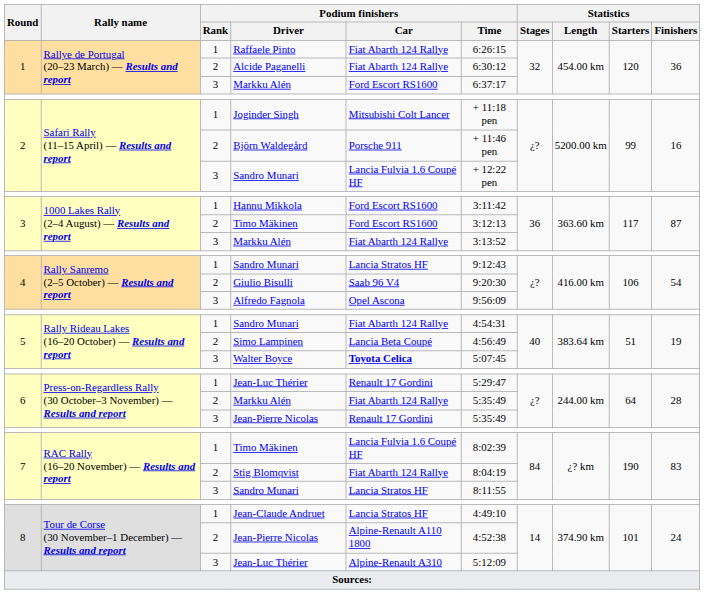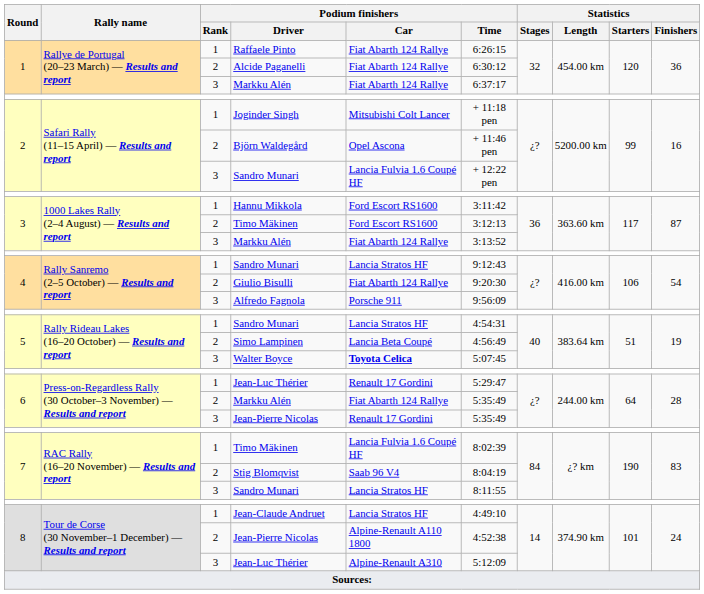 <table class="wikitable" style="font-size:85%;">
 <tr>
 <th rowspan=2>Round</th>
 <th style="width:22em" rowspan=2>Rally name</th>
 <th colspan=4>Podium finishers</th>
 <th colspan=4>Statistics</th>
 </tr>
 <tr>
 <th>Rank</th>
 <th style="width:15em">Driver</th>
 <th style="width:15em">Car</th>
 <th style="width:6em">Time</th>
 <th>Stages</th>
 <th>Length</th>
 <th>Starters</th>
 <th>Finishers</th>
 </tr>
 <tr>
 <td style="background:#ffdf9f;" rowspan=3 align=center>1</td>
 <td style="background:#ffdf9f;" rowspan=3> <a href='#'>Rallye de Portugal</a><br>(20–23 March) — <strong><em><a href='#'>Results and report</a></em></strong></td>
 <td align=center>1</td>
 <td> <a href='#'>Raffaele Pinto</a></td>
 <td><a href='#'>Fiat Abarth 124 Rallye</a></td>
 <td align=center>6:26:15</td>
 <td rowspan=3 align=center>32</td>
 <td rowspan=3 align=center>454.00 km</td>
 <td rowspan=3 align=center>120</td>
 <td rowspan=3 align=center>36</td>
 </tr>
 <tr>
 <td align=center>2</td>
 <td> <a href='#'>Alcide Paganelli</a></td>
 <td><a href='#'>Fiat Abarth 124 Rallye</a></td>
 <td align=center>6:30:12</td>
 </tr>
 <tr>
 <td align=center>3</td>
 <td> <a href='#'>Markku Alén</a></td>
-<td><a href='#'>Ford Escort RS1600</a></td>
+<td><a href='#'>Fiat Abarth 124 Rallye</a></td>
 <td align=center>6:37:17</td>
 </tr>
 <tr style="background:white;">
 <td colspan="12"></td>
 </tr>
 <tr>
 <td style="background:#ffffbf;" rowspan=3 align=center>2</td>
 <td style="background:#ffffbf;" rowspan=3> <a href='#'>Safari Rally</a><br>(11–15 April) — <strong><em><a href='#'>Results and report</a></em></strong></td>
 <td align=center>1</td>
 <td> <a href='#'>Joginder Singh</a></td>
 <td><a href='#'>Mitsubishi Colt Lancer</a></td>
 <td align=center>+ 11:18 pen</td>
 <td rowspan=3 align=center>¿?</td>
 <td rowspan=3 align=center>5200.00 km</td>
 <td rowspan=3 align=center>99</td>
 <td rowspan=3 align=center>16</td>
 </tr>
 <tr>
 <td align=center>2</td>
 <td> <a href='#'>Björn Waldegård</a></td>
-<td><a href='#'>Porsche 911</a></td>
+<td><a href='#'>Opel Ascona</a></td>
 <td align=center>+ 11:46 pen</td>
 </tr>
 <tr>
 <td align=center>3</td>
 <td> <a href='#'>Sandro Munari</a></td>
 <td><a href='#'>Lancia Fulvia 1.6 Coupé HF</a></td>
 <td align=center>+ 12:22 pen</td>
 </tr>
 <tr style="background:white;">
 <td colspan="12"></td>
 </tr>
 <tr>
 <td style="background:#ffffbf;" rowspan=3 align=center>3</td>
 <td style="background:#ffffbf;" rowspan=3> <a href='#'>1000 Lakes Rally</a><br>(2–4 August) — <strong><em><a href='#'>Results and report</a></em></strong></td>
 <td align=center>1</td>
 <td> <a href='#'>Hannu Mikkola</a></td>
 <td><a href='#'>Ford Escort RS1600</a></td>
 <td align=center>3:11:42</td>
 <td rowspan=3 align=center>36</td>
 <td rowspan=3 align=center>363.60 km</td>
 <td rowspan=3 align=center>117</td>
 <td rowspan=3 align=center>87</td>
 </tr>
 <tr>
 <td align=center>2</td>
 <td> <a href='#'>Timo Mäkinen</a></td>
 <td><a href='#'>Ford Escort RS1600</a></td>
 <td align=center>3:12:13</td>
 </tr>
 <tr>
 <td align=center>3</td>
 <td> <a href='#'>Markku Alén</a></td>
 <td><a href='#'>Fiat Abarth 124 Rallye</a></td>
 <td align=center>3:13:52</td>
 </tr>
 <tr style="background:white;">
 <td colspan="12"></td>
 </tr>
 <tr>
 <td style="background:#ffdf9f;" rowspan=3 align=center>4</td>
 <td style="background:#ffdf9f;" rowspan=3> <a href='#'>Rally Sanremo</a><br>(2–5 October) — <strong><em><a href='#'>Results and report</a></em></strong></td>
 <td align=center>1</td>
 <td> <a href='#'>Sandro Munari</a></td>
 <td><a href='#'>Lancia Stratos HF</a></td>
 <td align=center>9:12:43</td>
 <td rowspan=3 align=center>¿?</td>
 <td rowspan=3 align=center>416.00 km</td>
 <td rowspan=3 align=center>106</td>
 <td rowspan=3 align=center>54</td>
 </tr>
 <tr>
 <td align=center>2</td>
 <td> <a href='#'>Giulio Bisulli</a></td>
-<td><a href='#'>Saab 96 V4</a></td>
+<td><a href='#'>Fiat Abarth 124 Rallye</a></td>
 <td align=center>9:20:30</td>
 </tr>
 <tr>
 <td align=center>3</td>
 <td> <a href='#'>Alfredo Fagnola</a></td>
-<td><a href='#'>Opel Ascona</a></td>
+<td><a href='#'>Porsche 911</a></td>
 <td align=center>9:56:09</td>
 </tr>
 <tr style="background:white;">
 <td colspan="12"></td>
 </tr>
 <tr>
 <td style="background:#ffffbf;" rowspan=3 align=center>5</td>
 <td style="background:#ffffbf;" rowspan=3> <a href='#'>Rally Rideau Lakes</a><br>(16–20 October) — <strong><em><a href='#'>Results and report</a></em></strong></td>
 <td align=center>1</td>
 <td> <a href='#'>Sandro Munari</a></td>
-<td><a href='#'>Fiat Abarth 124 Rallye</a></td>
+<td><a href='#'>Lancia Stratos HF</a></td>
 <td align=center>4:54:31</td>
 <td rowspan=3 align=center>40</td>
 <td rowspan=3 align=center>383.64 km</td>
 <td rowspan=3 align=center>51</td>
 <td rowspan=3 align=center>19</td>
 </tr>
 <tr>
 <td align=center>2</td>
 <td> <a href='#'>Simo Lampinen</a></td>
 <td><a href='#'>Lancia Beta Coupé</a></td>
 <td align=center>4:56:49</td>
 </tr>
 <tr>
 <td align=center>3</td>
 <td> <a href='#'>Walter Boyce</a></td>
 <td><strong><a href='#'>Toyota Celica</a></strong></td>
 <td align=center>5:07:45</td>
 </tr>
 <tr style="background:white;">
 <td colspan="12"></td>
 </tr>
 <tr>
 <td style="background:#ffffbf;" rowspan=3 align=center>6</td>
 <td style="background:#ffffbf;" rowspan=3> <a href='#'>Press-on-Regardless Rally</a><br>(30 October–3 November) — <strong><em><a href='#'>Results and report</a></em></strong></td>
 <td align=center>1</td>
 <td> <a href='#'>Jean-Luc Thérier</a></td>
 <td><a href='#'>Renault 17 Gordini</a></td>
 <td align=center>5:29:47</td>
 <td rowspan=3 align=center>¿?</td>
 <td rowspan=3 align=center>244.00 km</td>
 <td rowspan=3 align=center>64</td>
 <td rowspan=3 align=center>28</td>
 </tr>
 <tr>
 <td align=center>2</td>
 <td> <a href='#'>Markku Alén</a></td>
 <td><a href='#'>Fiat Abarth 124 Rallye</a></td>
 <td align=center>5:35:49</td>
 </tr>
 <tr>
 <td align=center>3</td>
 <td> <a href='#'>Jean-Pierre Nicolas</a></td>
 <td><a href='#'>Renault 17 Gordini</a></td>
 <td align=center>5:35:49</td>
 </tr>
 <tr style="background:white;">
 <td colspan="12"></td>
 </tr>
 <tr>
 <td style="background:#ffffbf;" rowspan=3 align=center>7</td>
 <td style="background:#ffffbf;" rowspan=3> <a href='#'>RAC Rally</a><br>(16–20 November) — <strong><em><a href='#'>Results and report</a></em></strong></td>
 <td align=center>1</td>
 <td> <a href='#'>Timo Mäkinen</a></td>
 <td><a href='#'>Lancia Fulvia 1.6 Coupé HF</a></td>
 <td align=center>8:02:39</td>
 <td rowspan=3 align=center>84</td>
 <td rowspan=3 align=center>¿? km</td>
 <td rowspan=3 align=center>190</td>
 <td rowspan=3 align=center>83</td>
 </tr>
 <tr>
 <td align=center>2</td>
 <td> <a href='#'>Stig Blomqvist</a></td>
-<td><a href='#'>Fiat Abarth 124 Rallye</a></td>
+<td><a href='#'>Saab 96 V4</a></td>
 <td align=center>8:04:19</td>
 </tr>
 <tr>
 <td align=center>3</td>
 <td> <a href='#'>Sandro Munari</a></td>
 <td><a href='#'>Lancia Stratos HF</a></td>
 <td align=center>8:11:55</td>
 </tr>
 <tr style="background:white;">
 <td colspan="12"></td>
 </tr>
 <tr>
 <td style="background:#dfdfdf;" rowspan=3 align=center>8</td>
 <td style="background:#dfdfdf;" rowspan=3> <a href='#'>Tour de Corse</a><br>(30 November–1 December) — <strong><em><a href='#'>Results and report</a></em></strong></td>
 <td align=center>1</td>
 <td> <a href='#'>Jean-Claude Andruet</a></td>
 <td><a href='#'>Lancia Stratos HF</a></td>
 <td align=center>4:49:10</td>
 <td rowspan=3 align=center>14</td>
 <td rowspan=3 align=center>374.90 km</td>
 <td rowspan=3 align=center>101</td>
 <td rowspan=3 align=center>24</td>
 </tr>
 <tr>
 <td align=center>2</td>
 <td> <a href='#'>Jean-Pierre Nicolas</a></td>
 <td><a href='#'>Alpine-Renault A110 1800</a></td>
 <td align=center>4:52:38</td>
 </tr>
 <tr>
 <td align=center>3</td>
 <td> <a href='#'>Jean-Luc Thérier</a></td>
 <td><a href='#'>Alpine-Renault A310</a></td>
 <td align=center>5:12:09</td>
 </tr>
 <tr>
 <td colspan="10" style="background-color:#EAECF0;text-align:center"><strong>Sources:</strong></td>
 </tr>
 </table>
